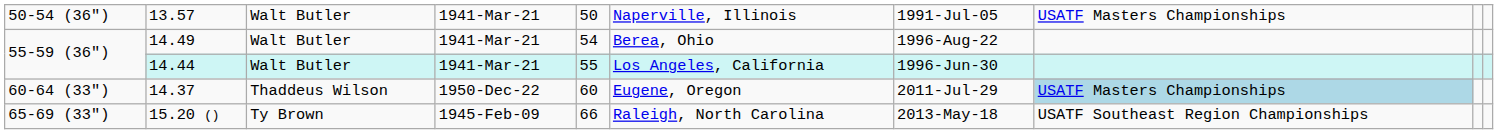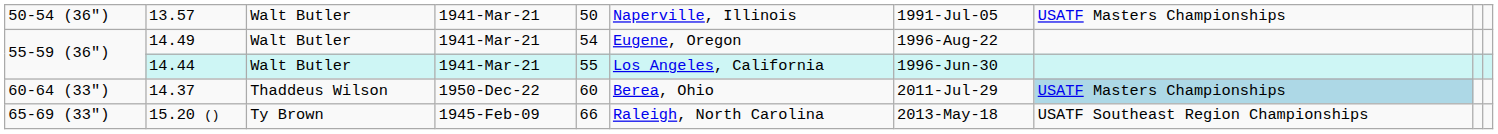 <table class="wikitable" style="font-size:95%; width: 95%">
 <tr>
 <td>50-54 (36")</td>
 <td>13.57</td>
 <td>Walt Butler</td>
 <td>1941-Mar-21</td>
 <td>50</td>
 <td><a href='#'>Naperville</a>, Illinois</td>
 <td>1991-Jul-05</td>
 <td><a href='#'>USATF</a> Masters Championships</td>
 <td></td>
 <td></td>
 </tr>
 <tr>
 <td rowspan=2>55-59 (36")</td>
 <td>14.49 </td>
 <td>Walt Butler</td>
 <td>1941-Mar-21</td>
 <td>54</td>
-<td><a href='#'>Berea</a>, Ohio</td>
+<td><a href='#'>Eugene</a>, Oregon</td>
 <td>1996-Aug-22</td>
 <td></td>
 <td></td>
 <td></td>
 </tr>
 <tr style="background:#cef6f5;">
 <td>14.44</td>
 <td>Walt Butler</td>
 <td>1941-Mar-21</td>
 <td>55</td>
 <td><a href='#'>Los Angeles</a>, California</td>
 <td>1996-Jun-30</td>
 <td></td>
 <td></td>
 <td></td>
 </tr>
 <tr>
 <td>60-64 (33")</td>
 <td>14.37 </td>
 <td>Thaddeus Wilson</td>
 <td>1950-Dec-22</td>
 <td>60</td>
-<td><a href='#'>Eugene</a>, Oregon</td>
+<td><a href='#'>Berea</a>, Ohio</td>
 <td>2011-Jul-29</td>
 <td style="background: lightblue;"><a href='#'>USATF</a> Masters Championships</td>
 <td></td>
 <td></td>
 </tr>
 <tr>
 <td>65-69 (33")</td>
 <td>15.20 <small>()</small></td>
 <td>Ty Brown</td>
 <td>1945-Feb-09</td>
 <td>66</td>
 <td><a href='#'>Raleigh</a>, North Carolina</td>
 <td>2013-May-18</td>
 <td>USATF Southeast Region Championships</td>
 <td></td>
 <td></td>
 </tr>
 </table>
